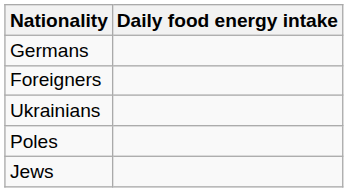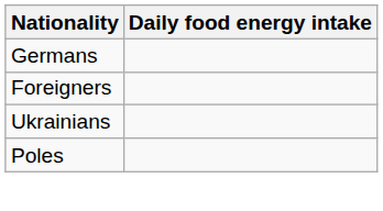 <table class="wikitable" style="float:right; margin:0 0.5em 0.5em 1em; font-size:90%">
 <tr>
 <th>Nationality</th>
 <th>Daily food energy intake</th>
 </tr>
 <tr>
 <td>Germans</td>
 <td></td>
 </tr>
 <tr>
 <td>Foreigners</td>
 <td></td>
 </tr>
 <tr>
 <td>Ukrainians</td>
 <td></td>
 </tr>
 <tr>
 <td>Poles</td>
 <td></td>
 </tr>
-<tr>
-<td>Jews</td>
-<td></td>
-</tr>
 </table>
